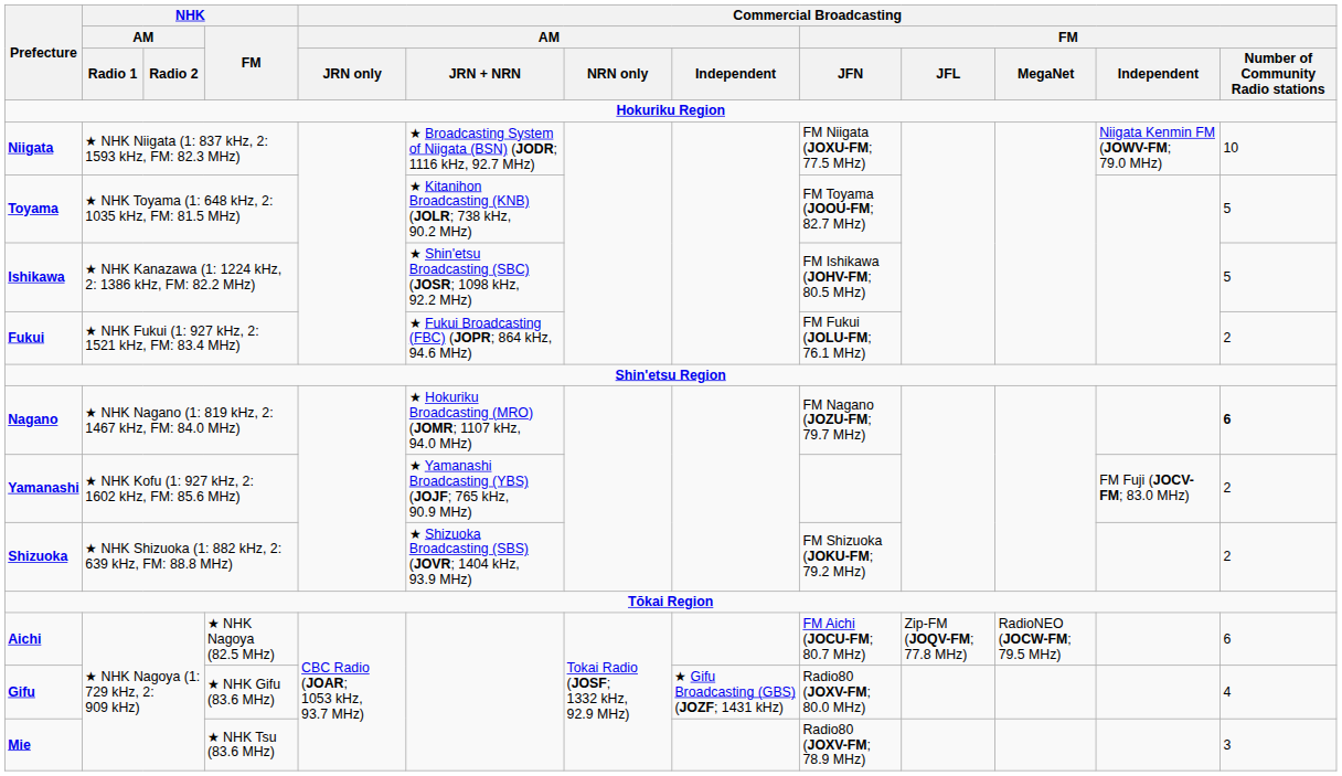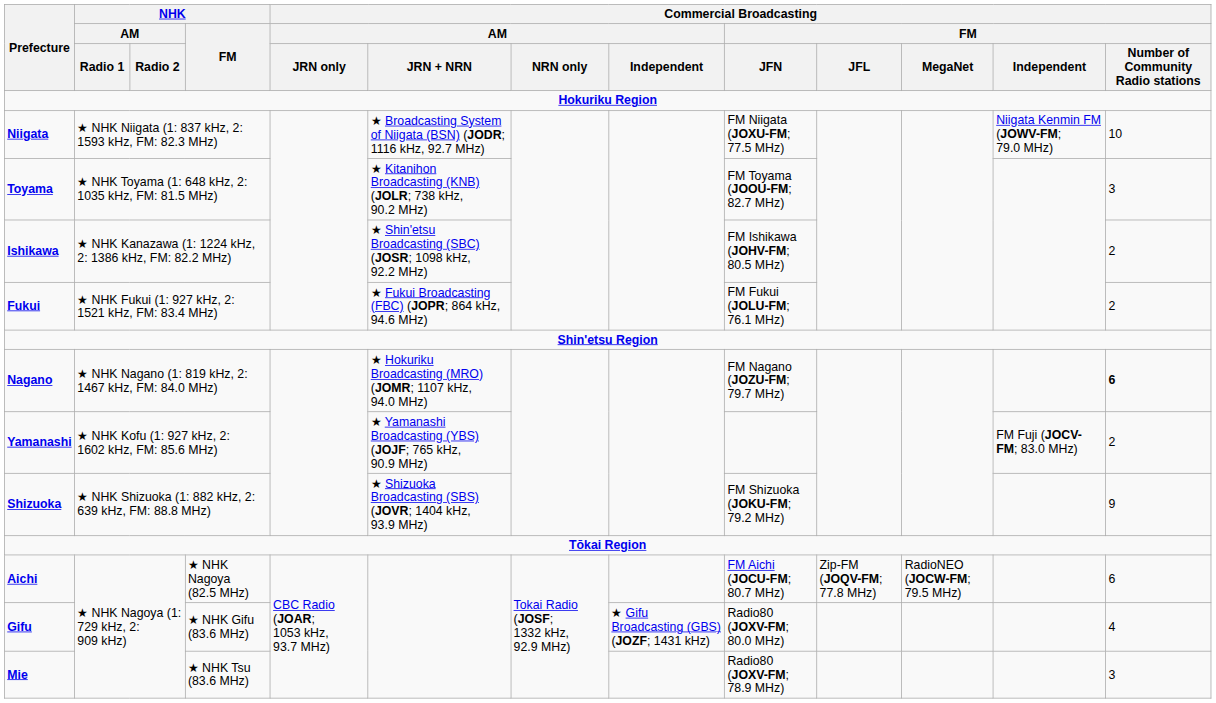 <table class="wikitable">
 <tr>
 <th rowspan="3">Prefecture</th>
 <th colspan="3"><a href='#'>NHK</a></th>
 <th colspan="9"><strong>Commercial Broadcasting</strong></th>
 </tr>
 <tr>
 <th colspan="2">AM</th>
 <th rowspan="2">FM</th>
 <th colspan="4">AM</th>
 <th colspan="5">FM</th>
 </tr>
 <tr>
 <th>Radio 1</th>
 <th>Radio 2</th>
 <th>JRN only</th>
 <th>JRN + NRN</th>
 <th>NRN only</th>
 <th>Independent</th>
 <th>JFN</th>
 <th>JFL</th>
 <th>MegaNet</th>
 <th>Independent</th>
 <th>Number of Community Radio stations</th>
 </tr>
 <tr>
 <td colspan="13"  style="text-align: center;"><strong><a href='#'>Hokuriku Region</a></strong></td>
 </tr>
 <tr>
 <td><a href='#'><strong>Niigata</strong></a></td>
 <td colspan="3">★ NHK Niigata (1: 837 kHz, 2: 1593 kHz, FM: 82.3 MHz)</td>
 <td rowspan="4"></td>
 <td>★ <a href='#'>Broadcasting System of Niigata (BSN)</a> (<strong>JODR</strong>; 1116 kHz, 92.7 MHz)</td>
 <td rowspan="4"></td>
 <td rowspan="4"></td>
 <td>FM Niigata<br>(<strong>JOXU-FM</strong>; 77.5 MHz)</td>
 <td rowspan="4"></td>
 <td rowspan="4"></td>
 <td><a href='#'>Niigata Kenmin FM</a> (<strong>JOWV-FM</strong>; 79.0 MHz)</td>
 <td>10</td>
 </tr>
 <tr>
 <td><a href='#'><strong>Toyama</strong></a></td>
 <td colspan="3">★ NHK Toyama (1: 648 kHz, 2: 1035 kHz, FM: 81.5 MHz)</td>
 <td>★ <a href='#'>Kitanihon Broadcasting (KNB)</a> (<strong>JOLR</strong>; 738 kHz, 90.2 MHz)</td>
 <td>FM Toyama (<strong>JOOU-FM</strong>; 82.7 MHz)</td>
 <td rowspan="3"></td>
-<td>5</td>
+<td>3</td>
 </tr>
 <tr>
 <td><a href='#'><strong>Ishikawa</strong></a></td>
 <td colspan="3">★ NHK Kanazawa (1: 1224 kHz, 2: 1386 kHz, FM: 82.2 MHz)</td>
 <td>★ <a href='#'>Shin'etsu Broadcasting (SBC)</a> (<strong>JOSR</strong>; 1098 kHz, 92.2 MHz)</td>
 <td>FM Ishikawa (<strong>JOHV-FM</strong>; 80.5 MHz)</td>
-<td>5</td>
+<td>2</td>
 </tr>
 <tr>
 <td><a href='#'><strong>Fukui</strong></a></td>
 <td colspan="3">★ NHK Fukui (1: 927 kHz, 2: 1521 kHz, FM: 83.4 MHz)</td>
 <td>★ <a href='#'>Fukui Broadcasting (FBC)</a> (<strong>JOPR</strong>; 864 kHz, 94.6 MHz)</td>
 <td>FM Fukui (<strong>JOLU-FM</strong>; 76.1 MHz)</td>
 <td>2</td>
 </tr>
 <tr>
 <td colspan="13" style="text-align: center;"><a href='#'><strong>Shin'etsu Region</strong></a></td>
 </tr>
 <tr>
 <td><strong><a href='#'>Nagano</a></strong></td>
 <td colspan="3">★ NHK Nagano (1: 819 kHz, 2: 1467 kHz, FM: 84.0 MHz)</td>
 <td rowspan="3"></td>
 <td>★ <a href='#'>Hokuriku Broadcasting (MRO)</a> (<strong>JOMR</strong>; 1107 kHz, 94.0 MHz)</td>
 <td rowspan="3"></td>
 <td rowspan="3"></td>
 <td>FM Nagano (<strong>JOZU-FM</strong>; 79.7 MHz)</td>
 <td rowspan="3"></td>
 <td rowspan="3"></td>
 <td></td>
 <td><strong>6</strong></td>
 </tr>
 <tr>
 <td><strong><a href='#'>Yamanashi</a></strong></td>
 <td colspan="3">★ NHK Kofu (1: 927 kHz, 2: 1602 kHz, FM: 85.6 MHz)</td>
 <td>★ <a href='#'>Yamanashi Broadcasting (YBS)</a> (<strong>JOJF</strong>; 765 kHz, 90.9 MHz)</td>
 <td></td>
 <td>FM Fuji (<strong>JOCV-FM</strong>; 83.0 MHz)</td>
 <td>2</td>
 </tr>
 <tr>
 <td><strong><a href='#'>Shizuoka</a></strong></td>
 <td colspan="3">★ NHK Shizuoka (1: 882 kHz, 2: 639 kHz, FM: 88.8 MHz)</td>
 <td>★ <a href='#'>Shizuoka Broadcasting (SBS)</a> (<strong>JOVR</strong>; 1404 kHz, 93.9 MHz)</td>
 <td>FM Shizuoka (<strong>JOKU-FM</strong>; 79.2 MHz)</td>
 <td></td>
-<td>2</td>
+<td>9</td>
 </tr>
 <tr>
 <td colspan="13" style="text-align: center;"><a href='#'><strong>Tōkai Region</strong></a></td>
 </tr>
 <tr>
 <td><strong><a href='#'>Aichi</a></strong></td>
 <td colspan="2" rowspan="3">★ NHK Nagoya (1: 729 kHz, 2: 909 kHz)</td>
 <td>★ NHK Nagoya (82.5 MHz)</td>
 <td rowspan="3"><a href='#'>CBC Radio</a> (<strong>JOAR</strong>; 1053 kHz, 93.7 MHz)</td>
 <td rowspan="3"></td>
 <td rowspan="3"><a href='#'>Tokai Radio</a> (<strong>JOSF</strong>; 1332 kHz, 92.9 MHz)</td>
 <td></td>
 <td><a href='#'>FM Aichi</a> (<strong>JOCU-FM</strong>; 80.7 MHz)</td>
 <td>Zip-FM (<strong>JOQV-FM</strong>; 77.8 MHz)</td>
 <td>RadioNEO (<strong>JOCW-FM</strong>; 79.5 MHz)</td>
 <td></td>
 <td>6</td>
 </tr>
 <tr>
 <td><strong><a href='#'>Gifu</a></strong></td>
 <td>★ NHK Gifu (83.6 MHz)</td>
 <td>★ <a href='#'>Gifu Broadcasting (GBS)</a> (<strong>JOZF</strong>; 1431 kHz)</td>
 <td>Radio80 (<strong>JOXV-FM</strong>; 80.0 MHz)</td>
 <td></td>
 <td></td>
 <td></td>
 <td>4</td>
 </tr>
 <tr>
 <td><strong><a href='#'>Mie</a></strong></td>
 <td>★ NHK Tsu (83.6 MHz)</td>
 <td></td>
 <td>Radio80 (<strong>JOXV-FM</strong>; 78.9 MHz)</td>
 <td></td>
 <td></td>
 <td></td>
 <td>3</td>
 </tr>
 </table>
